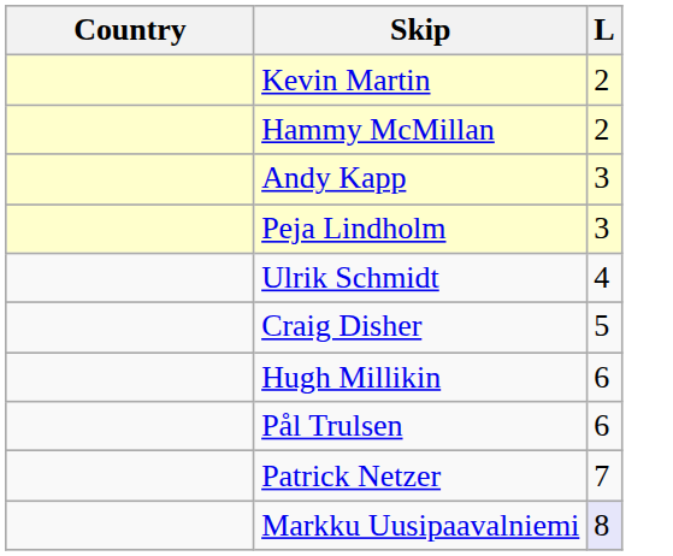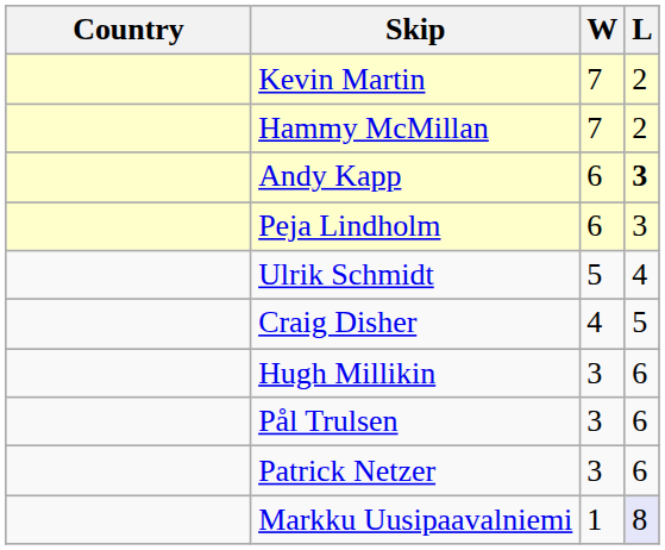 <table class="wikitable">
 <tr>
 <th bgcolor="#efefef" width="120">Country</th>
 <th bgcolor="#efefef">Skip</th>
+<th bgcolor="#efefef">W</th>
 <th bgcolor="#efefef">L</th>
 </tr>
 <tr bgcolor="#ffffcc">
 <td></td>
 <td><a href='#'>Kevin Martin</a></td>
+<td>7</td>
 <td>2</td>
 </tr>
 <tr bgcolor="#ffffcc">
 <td></td>
 <td><a href='#'>Hammy McMillan</a></td>
+<td>7</td>
 <td>2</td>
 </tr>
 <tr bgcolor="#ffffcc">
 <td></td>
 <td><a href='#'>Andy Kapp</a></td>
-<td>3</td>
+<td>6</td>
+<td><strong>3</strong></td>
 </tr>
 <tr bgcolor="#ffffcc">
 <td></td>
 <td><a href='#'>Peja Lindholm</a></td>
+<td>6</td>
 <td>3</td>
 </tr>
 <tr>
 <td></td>
 <td><a href='#'>Ulrik Schmidt</a></td>
+<td>5</td>
 <td>4</td>
 </tr>
 <tr>
 <td></td>
 <td><a href='#'>Craig Disher</a></td>
+<td>4</td>
 <td>5</td>
 </tr>
 <tr>
 <td></td>
 <td><a href='#'>Hugh Millikin</a></td>
+<td>3</td>
 <td>6</td>
 </tr>
 <tr>
 <td></td>
 <td><a href='#'>Pål Trulsen</a></td>
+<td>3</td>
 <td>6</td>
 </tr>
 <tr>
 <td></td>
 <td><a href='#'>Patrick Netzer</a></td>
-<td>7</td>
+<td>3</td>
+<td>6</td>
 </tr>
 <tr>
 <td></td>
 <td><a href='#'>Markku Uusipaavalniemi</a></td>
+<td>1</td>
 <td style="background: lavender;">8</td>
 </tr>
 </table>
